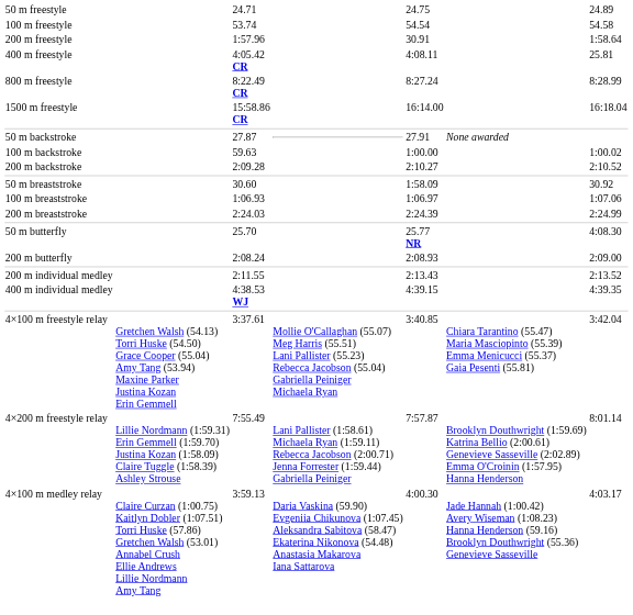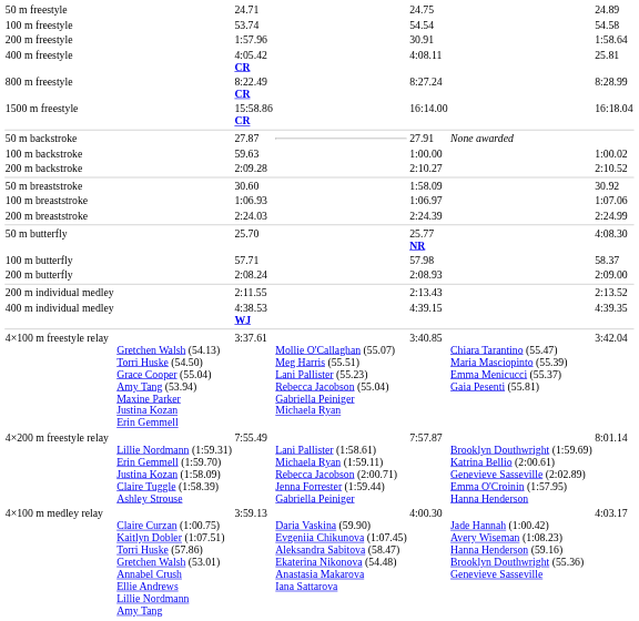 <table>
 <tr valign="top">
 <td>50 m freestyle</td>
 <td></td>
 <td>24.71</td>
 <td></td>
 <td>24.75</td>
 <td></td>
 <td>24.89</td>
 </tr>
 <tr valign="top">
 <td>100 m freestyle</td>
 <td></td>
 <td>53.74</td>
 <td></td>
 <td>54.54</td>
 <td></td>
 <td>54.58</td>
 </tr>
 <tr valign="top">
 <td>200 m freestyle</td>
 <td></td>
 <td>1:57.96</td>
 <td></td>
 <td>30.91</td>
 <td></td>
 <td>1:58.64</td>
 </tr>
 <tr valign="top">
 <td>400 m freestyle</td>
 <td></td>
 <td>4:05.42<br><strong><a href='#'>CR</a></strong></td>
 <td></td>
 <td>4:08.11</td>
 <td></td>
 <td>25.81</td>
 </tr>
 <tr valign="top">
 <td>800 m freestyle</td>
 <td></td>
 <td>8:22.49<br><strong><a href='#'>CR</a></strong></td>
 <td></td>
 <td>8:27.24</td>
 <td></td>
 <td>8:28.99</td>
 </tr>
 <tr valign="top">
 <td>1500 m freestyle</td>
 <td></td>
 <td>15:58.86<br><strong><a href='#'>CR</a></strong></td>
 <td></td>
 <td>16:14.00</td>
 <td></td>
 <td>16:18.04</td>
 </tr>
 <tr bgcolor=#DDDDDD>
 <td colspan=7></td>
 </tr>
 <tr valign="top">
 <td>50 m backstroke</td>
 <td></td>
 <td>27.87</td>
 <td><hr></td>
 <td>27.91</td>
 <td colspan=2><em>None awarded</em></td>
 </tr>
 <tr valign="top">
 <td>100 m backstroke</td>
 <td></td>
 <td>59.63</td>
 <td></td>
 <td>1:00.00</td>
 <td></td>
 <td>1:00.02</td>
 </tr>
 <tr valign="top">
 <td>200 m backstroke</td>
 <td></td>
 <td>2:09.28</td>
 <td></td>
 <td>2:10.27</td>
 <td></td>
 <td>2:10.52</td>
 </tr>
 <tr bgcolor=#DDDDDD>
 <td colspan=7></td>
 </tr>
 <tr valign="top">
 <td>50 m breaststroke</td>
 <td></td>
 <td>30.60</td>
 <td></td>
 <td>1:58.09</td>
 <td></td>
 <td>30.92</td>
 </tr>
 <tr valign="top">
 <td>100 m breaststroke</td>
 <td></td>
 <td>1:06.93</td>
 <td></td>
 <td>1:06.97</td>
 <td></td>
 <td>1:07.06</td>
 </tr>
 <tr valign="top">
 <td>200 m breaststroke</td>
 <td></td>
 <td>2:24.03</td>
 <td></td>
 <td>2:24.39</td>
 <td></td>
 <td>2:24.99</td>
 </tr>
 <tr bgcolor=#DDDDDD>
 <td colspan=7></td>
 </tr>
 <tr valign="top">
 <td>50 m butterfly</td>
 <td></td>
 <td>25.70</td>
 <td></td>
 <td>25.77<br><strong><a href='#'>NR</a></strong></td>
 <td></td>
 <td>4:08.30</td>
 </tr>
 <tr valign="top">
+<td>100 m butterfly</td>
+<td></td>
+<td>57.71</td>
+<td></td>
+<td>57.98</td>
+<td></td>
+<td>58.37</td>
+</tr>
+<tr valign="top">
 <td>200 m butterfly</td>
 <td></td>
 <td>2:08.24</td>
 <td></td>
 <td>2:08.93</td>
 <td></td>
 <td>2:09.00</td>
 </tr>
 <tr bgcolor=#DDDDDD>
 <td colspan=7></td>
 </tr>
 <tr valign="top">
 <td>200 m individual medley</td>
 <td></td>
 <td>2:11.55</td>
 <td></td>
 <td>2:13.43</td>
 <td></td>
 <td>2:13.52</td>
 </tr>
 <tr valign="top">
 <td>400 m individual medley</td>
 <td></td>
 <td>4:38.53<br><strong><a href='#'>WJ</a></strong></td>
 <td></td>
 <td>4:39.15</td>
 <td></td>
 <td>4:39.35</td>
 </tr>
 <tr bgcolor=#DDDDDD>
 <td colspan=7></td>
 </tr>
 <tr valign="top">
 <td>4×100 m freestyle relay</td>
 <td><br><a href='#'>Gretchen Walsh</a> (54.13)<br><a href='#'>Torri Huske</a> (54.50)<br><a href='#'>Grace Cooper</a> (55.04)<br><a href='#'>Amy Tang</a> (53.94)<br><a href='#'>Maxine Parker</a><br><a href='#'>Justina Kozan</a><br><a href='#'>Erin Gemmell</a></td>
 <td>3:37.61</td>
 <td><br><a href='#'>Mollie O'Callaghan</a> (55.07)<br><a href='#'>Meg Harris</a> (55.51)<br><a href='#'>Lani Pallister</a> (55.23)<br><a href='#'>Rebecca Jacobson</a> (55.04)<br><a href='#'>Gabriella Peiniger</a><br><a href='#'>Michaela Ryan</a></td>
 <td>3:40.85</td>
 <td><br><a href='#'>Chiara Tarantino</a> (55.47)<br><a href='#'>Maria Masciopinto</a> (55.39)<br><a href='#'>Emma Menicucci</a> (55.37)<br><a href='#'>Gaia Pesenti</a> (55.81)</td>
 <td>3:42.04</td>
 </tr>
 <tr valign="top">
 <td>4×200 m freestyle relay</td>
 <td><br><a href='#'>Lillie Nordmann</a> (1:59.31)<br><a href='#'>Erin Gemmell</a> (1:59.70)<br><a href='#'>Justina Kozan</a> (1:58.09)<br><a href='#'>Claire Tuggle</a> (1:58.39)<br><a href='#'>Ashley Strouse</a></td>
 <td>7:55.49</td>
 <td><br><a href='#'>Lani Pallister</a> (1:58.61)<br><a href='#'>Michaela Ryan</a> (1:59.11)<br><a href='#'>Rebecca Jacobson</a> (2:00.71)<br><a href='#'>Jenna Forrester</a> (1:59.44)<br><a href='#'>Gabriella Peiniger</a></td>
 <td>7:57.87</td>
 <td><br><a href='#'>Brooklyn Douthwright</a> (1:59.69)<br><a href='#'>Katrina Bellio</a> (2:00.61)<br><a href='#'>Genevieve Sasseville</a> (2:02.89)<br><a href='#'>Emma O'Croinin</a> (1:57.95)<br><a href='#'>Hanna Henderson</a></td>
 <td>8:01.14</td>
 </tr>
 <tr valign="top">
 <td>4×100 m medley relay</td>
 <td><br><a href='#'>Claire Curzan</a> (1:00.75)<br><a href='#'>Kaitlyn Dobler</a> (1:07.51)<br><a href='#'>Torri Huske</a> (57.86)<br><a href='#'>Gretchen Walsh</a> (53.01)<br><a href='#'>Annabel Crush</a><br><a href='#'>Ellie Andrews</a><br><a href='#'>Lillie Nordmann</a><br><a href='#'>Amy Tang</a></td>
 <td>3:59.13</td>
 <td><br><a href='#'>Daria Vaskina</a> (59.90)<br><a href='#'>Evgeniia Chikunova</a> (1:07.45)<br><a href='#'>Aleksandra Sabitova</a> (58.47)<br><a href='#'>Ekaterina Nikonova</a> (54.48)<br><a href='#'>Anastasia Makarova</a><br><a href='#'>Iana Sattarova</a></td>
 <td>4:00.30</td>
 <td><br><a href='#'>Jade Hannah</a> (1:00.42)<br><a href='#'>Avery Wiseman</a> (1:08.23)<br><a href='#'>Hanna Henderson</a> (59.16)<br><a href='#'>Brooklyn Douthwright</a> (55.36)<br><a href='#'>Genevieve Sasseville</a></td>
 <td>4:03.17</td>
 </tr>
 </table>
